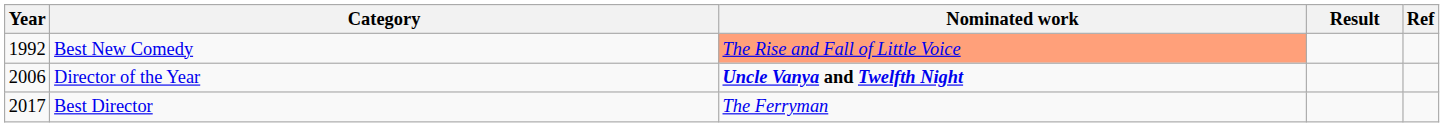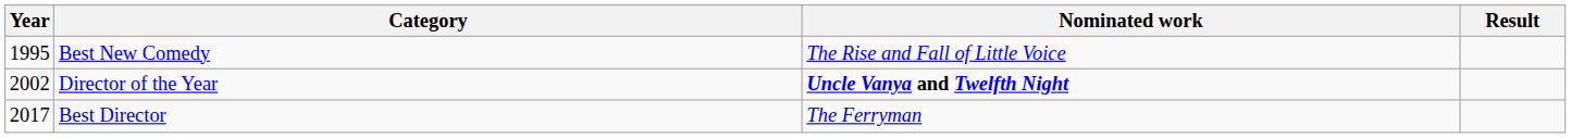 <table class="wikitable sortable">
 <tr>
 <th scope="col" style="width:1em;">Year</th>
 <th scope="col" style="width:40em;">Category</th>
 <th scope="col" style="width:35em;">Nominated work</th>
 <th scope="col" style="width:5em;">Result</th>
-<th scope="col" style="width:1em;" class="unsortable">Ref</th>
 </tr>
 <tr>
-<td>1992</td>
+<td>1995</td>
 <td><a href='#'>Best New Comedy</a></td>
-<td style="background: lightsalmon;"><em><a href='#'>The Rise and Fall of Little Voice</a></em></td>
-<td></td>
+<td><em><a href='#'>The Rise and Fall of Little Voice</a></em></td>
 <td></td>
 </tr>
 <tr>
-<td>2006</td>
+<td>2002</td>
 <td><a href='#'>Director of the Year</a></td>
 <td><strong><em><a href='#'>Uncle Vanya</a></em> and <em><a href='#'>Twelfth Night</a></em></strong></td>
-<td></td>
 <td></td>
 </tr>
 <tr>
 <td>2017</td>
 <td><a href='#'>Best Director</a></td>
 <td><em><a href='#'>The Ferryman</a></em></td>
 <td></td>
-<td></td>
 </tr>
 </table>
